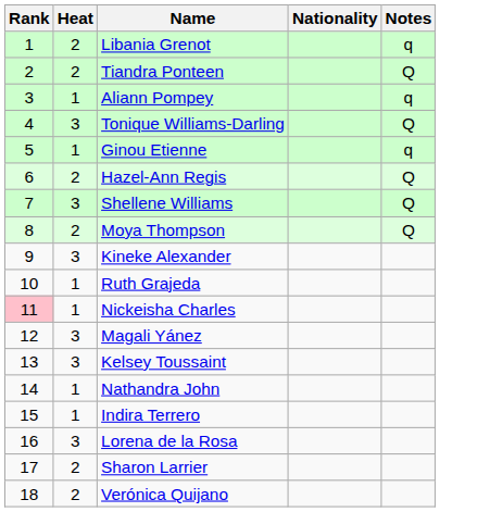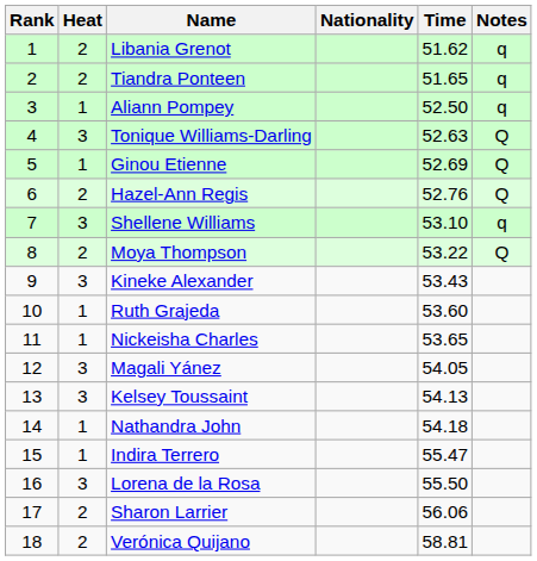 <table class="wikitable sortable" style="text-align:center; font-size:95%">
 <tr>
 <th>Rank</th>
 <th>Heat</th>
 <th>Name</th>
 <th>Nationality</th>
+<th>Time</th>
 <th>Notes</th>
 </tr>
 <tr bgcolor=ccffcc>
 <td>1</td>
 <td>2</td>
 <td align=left><a href='#'>Libania Grenot</a></td>
 <td align=left></td>
+<td>51.62</td>
 <td>q</td>
 </tr>
 <tr bgcolor=ccffcc>
 <td>2</td>
 <td>2</td>
 <td align=left><a href='#'>Tiandra Ponteen</a></td>
 <td align=left></td>
-<td>Q</td>
+<td>51.65</td>
+<td>q</td>
 </tr>
 <tr bgcolor=ccffcc>
 <td>3</td>
 <td>1</td>
 <td align=left><a href='#'>Aliann Pompey</a></td>
 <td align=left></td>
+<td>52.50</td>
 <td>q</td>
 </tr>
 <tr bgcolor=ccffcc>
 <td>4</td>
 <td>3</td>
 <td align=left><a href='#'>Tonique Williams-Darling</a></td>
 <td align=left></td>
+<td>52.63</td>
 <td>Q</td>
 </tr>
 <tr bgcolor=ccffcc>
 <td>5</td>
 <td>1</td>
 <td align=left><a href='#'>Ginou Etienne</a></td>
 <td align=left></td>
-<td>q</td>
+<td>52.69</td>
+<td>Q</td>
 </tr>
 <tr bgcolor=ddffdd>
 <td>6</td>
 <td>2</td>
 <td align=left><a href='#'>Hazel-Ann Regis</a></td>
 <td align=left></td>
+<td>52.76</td>
 <td>Q</td>
 </tr>
 <tr bgcolor=ccffcc>
 <td>7</td>
 <td>3</td>
 <td align=left><a href='#'>Shellene Williams</a></td>
 <td align=left></td>
-<td>Q</td>
+<td>53.10</td>
+<td>q</td>
 </tr>
 <tr bgcolor=ddffdd>
 <td>8</td>
 <td>2</td>
 <td align=left><a href='#'>Moya Thompson</a></td>
 <td align=left></td>
+<td>53.22</td>
 <td>Q</td>
 </tr>
 <tr>
 <td>9</td>
 <td>3</td>
 <td align=left><a href='#'>Kineke Alexander</a></td>
 <td align=left></td>
+<td>53.43</td>
 <td></td>
 </tr>
 <tr>
 <td>10</td>
 <td>1</td>
 <td align=left><a href='#'>Ruth Grajeda</a></td>
 <td align=left></td>
+<td>53.60</td>
 <td></td>
 </tr>
 <tr>
-<td style="background: pink;">11</td>
+<td>11</td>
 <td>1</td>
 <td align=left><a href='#'>Nickeisha Charles</a></td>
 <td align=left></td>
+<td>53.65</td>
 <td></td>
 </tr>
 <tr>
 <td>12</td>
 <td>3</td>
 <td align=left><a href='#'>Magali Yánez</a></td>
 <td align=left></td>
+<td>54.05</td>
 <td></td>
 </tr>
 <tr>
 <td>13</td>
 <td>3</td>
 <td align=left><a href='#'>Kelsey Toussaint</a></td>
 <td align=left></td>
+<td>54.13</td>
 <td></td>
 </tr>
 <tr>
 <td>14</td>
 <td>1</td>
 <td align=left><a href='#'>Nathandra John</a></td>
 <td align=left></td>
+<td>54.18</td>
 <td></td>
 </tr>
 <tr>
 <td>15</td>
 <td>1</td>
 <td align=left><a href='#'>Indira Terrero</a></td>
 <td align=left></td>
+<td>55.47</td>
 <td></td>
 </tr>
 <tr>
 <td>16</td>
 <td>3</td>
 <td align=left><a href='#'>Lorena de la Rosa</a></td>
 <td align=left></td>
+<td>55.50</td>
 <td></td>
 </tr>
 <tr>
 <td>17</td>
 <td>2</td>
 <td align=left><a href='#'>Sharon Larrier</a></td>
 <td align=left></td>
+<td>56.06</td>
 <td></td>
 </tr>
 <tr>
 <td>18</td>
 <td>2</td>
 <td align=left><a href='#'>Verónica Quijano</a></td>
 <td align=left></td>
+<td>58.81</td>
 <td></td>
 </tr>
 </table>
